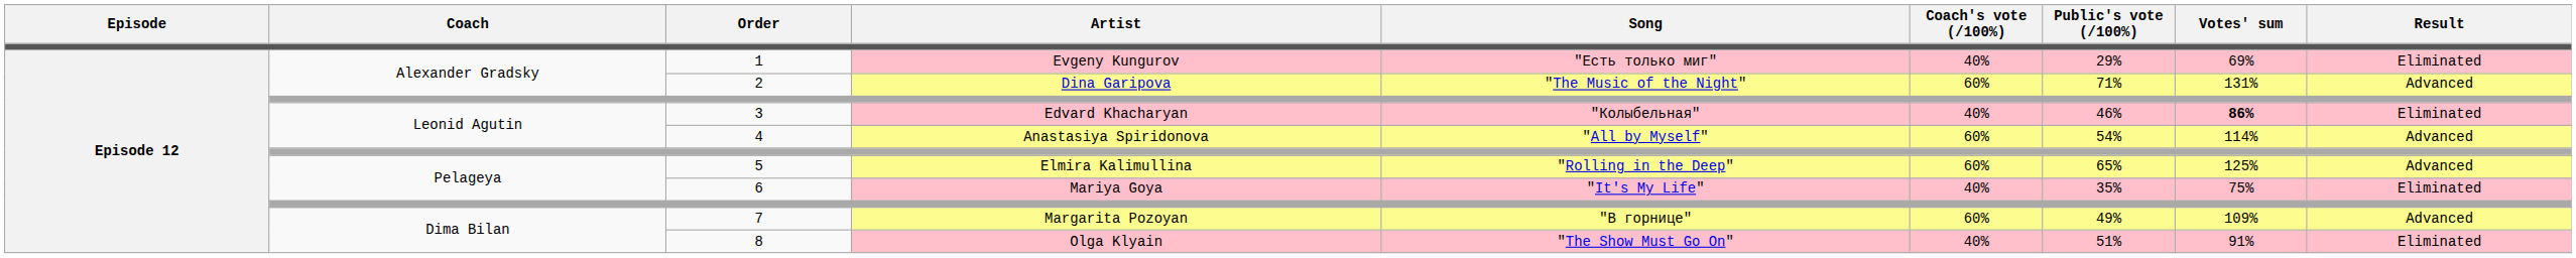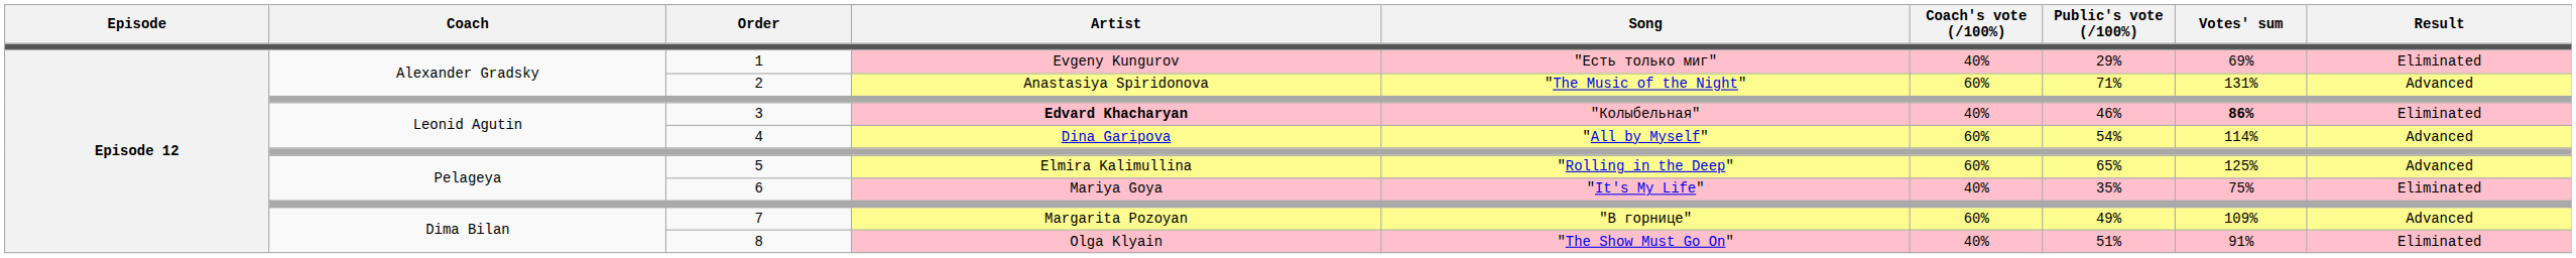 <table class="wikitable" style="text-align:center; width:120%;">
 <tr>
 <th style="width:10%;">Episode</th>
 <th style="width:15%;">Coach</th>
 <th style="width:7%;">Order</th>
 <th style="width:20%;">Artist</th>
 <th style="width:20%;">Song</th>
 <th style="width:5%;">Coach's vote (/100%)</th>
 <th style="width:5%;">Public's vote (/100%)</th>
 <th style="width:5%;">Votes' sum</th>
 <th style="width:10%;">Result</th>
 </tr>
 <tr>
 <td colspan="9" style="background:#555;"></td>
 </tr>
 <tr>
 <th rowspan=11>Episode 12 <br> </th>
 <td rowspan=2>Alexander Gradsky</td>
 <td>1</td>
 <td style="background:pink;">Evgeny Kungurov</td>
 <td style="background:pink;">"Есть только миг"</td>
 <td style="background:pink;">40%</td>
 <td style="background:pink;">29%</td>
 <td style="background:pink;">69%</td>
 <td style="background:pink;">Eliminated</td>
 </tr>
 <tr>
 <td>2</td>
-<td style="background:#fdfc8f"><a href='#'>Dina Garipova</a></td>
+<td style="background:#fdfc8f">Anastasiya Spiridonova</td>
 <td style="background:#fdfc8f">"<a href='#'>The Music of the Night</a>"</td>
 <td style="background:#fdfc8f">60%</td>
 <td style="background:#fdfc8f">71%</td>
 <td style="background:#fdfc8f">131%</td>
 <td style="background:#fdfc8f">Advanced</td>
 </tr>
 <tr>
 <td colspan="8" style="background:darkgray"></td>
 </tr>
 <tr>
 <td rowspan=2>Leonid Agutin</td>
 <td>3</td>
-<td style="background:pink;">Edvard Khacharyan</td>
+<td style="background:pink;"><strong>Edvard Khacharyan</strong></td>
 <td style="background:pink;">"Колыбельная"</td>
 <td style="background:pink;">40%</td>
 <td style="background:pink;">46%</td>
 <td style="background:pink;"><strong>86%</strong></td>
 <td style="background:pink;">Eliminated</td>
 </tr>
 <tr>
 <td>4</td>
-<td style="background:#fdfc8f">Anastasiya Spiridonova</td>
+<td style="background:#fdfc8f"><a href='#'>Dina Garipova</a></td>
 <td style="background:#fdfc8f">"<a href='#'>All by Myself</a>"</td>
 <td style="background:#fdfc8f">60%</td>
 <td style="background:#fdfc8f">54%</td>
 <td style="background:#fdfc8f">114%</td>
 <td style="background:#fdfc8f">Advanced</td>
 </tr>
 <tr>
 <td colspan="8" style="background:darkgray"></td>
 </tr>
 <tr>
 <td rowspan=2>Pelageya</td>
 <td>5</td>
 <td style="background:#fdfc8f">Elmira Kalimullina</td>
 <td style="background:#fdfc8f">"<a href='#'>Rolling in the Deep</a>"</td>
 <td style="background:#fdfc8f">60%</td>
 <td style="background:#fdfc8f">65%</td>
 <td style="background:#fdfc8f">125%</td>
 <td style="background:#fdfc8f">Advanced</td>
 </tr>
 <tr>
 <td>6</td>
 <td style="background:pink;">Mariya Goya</td>
 <td style="background:pink;">"<a href='#'>It's My Life</a>"</td>
 <td style="background:pink;">40%</td>
 <td style="background:pink;">35%</td>
 <td style="background:pink;">75%</td>
 <td style="background:pink;">Eliminated</td>
 </tr>
 <tr>
 <td colspan="8" style="background:darkgray"></td>
 </tr>
 <tr>
 <td rowspan=2>Dima Bilan</td>
 <td>7</td>
 <td style="background:#fdfc8f">Margarita Pozoyan</td>
 <td style="background:#fdfc8f">"В горнице"</td>
 <td style="background:#fdfc8f">60%</td>
 <td style="background:#fdfc8f">49%</td>
 <td style="background:#fdfc8f">109%</td>
 <td style="background:#fdfc8f">Advanced</td>
 </tr>
 <tr>
 <td>8</td>
 <td style="background:pink;">Olga Klyain</td>
 <td style="background:pink;">"<a href='#'>The Show Must Go On</a>"</td>
 <td style="background:pink;">40%</td>
 <td style="background:pink;">51%</td>
 <td style="background:pink;">91%</td>
 <td style="background:pink;">Eliminated</td>
 </tr>
 </table>
